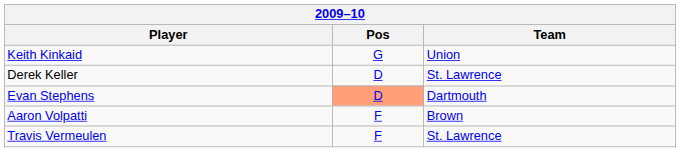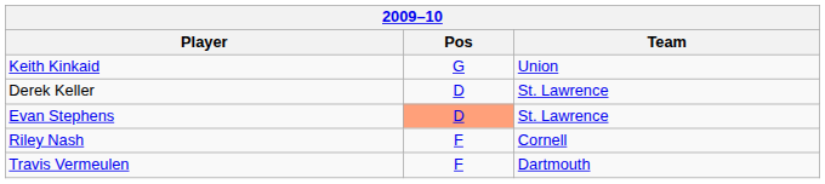 <table class="wikitable" width=95%>
 <tr>
 <th colspan=3><a href='#'>2009–10</a></th>
 </tr>
 <tr>
 <th>Player</th>
 <th>Pos</th>
 <th>Team</th>
 </tr>
 <tr>
 <td><a href='#'>Keith Kinkaid</a></td>
 <td align=center><a href='#'>G</a></td>
 <td><a href='#'>Union</a></td>
 </tr>
 <tr>
 <td>Derek Keller</td>
 <td align=center><a href='#'>D</a></td>
 <td><a href='#'>St. Lawrence</a></td>
 </tr>
 <tr>
 <td><a href='#'>Evan Stephens</a></td>
 <td align=center style="background: lightsalmon;"><a href='#'>D</a></td>
-<td><a href='#'>Dartmouth</a></td>
+<td><a href='#'>St. Lawrence</a></td>
 </tr>
 <tr>
-<td><a href='#'>Aaron Volpatti</a></td>
+<td><a href='#'>Riley Nash</a></td>
 <td align=center><a href='#'>F</a></td>
-<td><a href='#'>Brown</a></td>
+<td><a href='#'>Cornell</a></td>
 </tr>
 <tr>
 <td><a href='#'>Travis Vermeulen</a></td>
 <td align=center><a href='#'>F</a></td>
-<td><a href='#'>St. Lawrence</a></td>
+<td><a href='#'>Dartmouth</a></td>
 </tr>
 </table>
